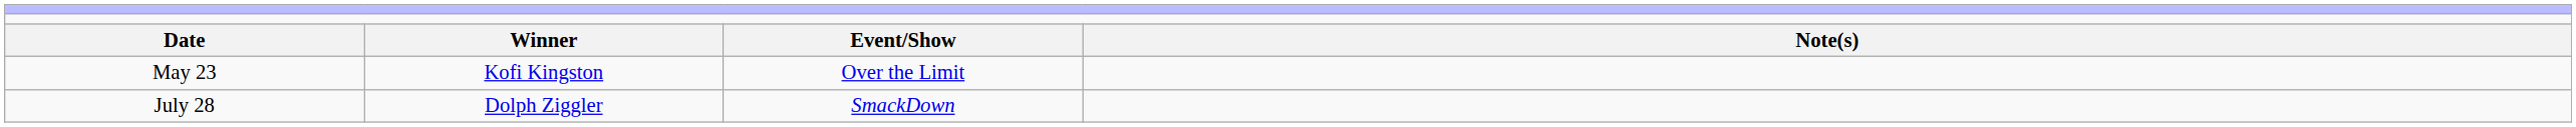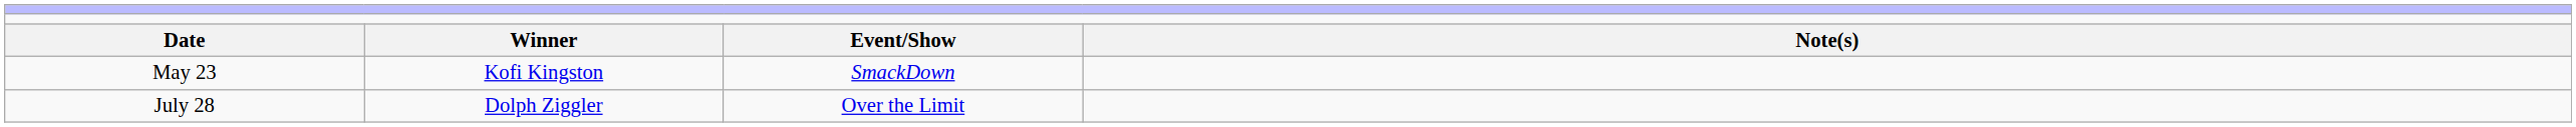 <table class="wikitable" style="text-align:center; width:100%;">
 <tr style="background:#BBF;">
 <td colspan="5"></td>
 </tr>
 <tr>
 <td colspan="5"><strong></strong></td>
 </tr>
 <tr>
 <th width=14%>Date</th>
 <th width=14%>Winner</th>
 <th width=14%>Event/Show</th>
 <th width=58%>Note(s)</th>
 </tr>
 <tr>
 <td>May 23</td>
 <td><a href='#'>Kofi Kingston</a></td>
-<td><a href='#'>Over the Limit</a></td>
+<td><em><a href='#'>SmackDown</a></em></td>
 <td></td>
 </tr>
 <tr>
 <td>July 28<br></td>
 <td><a href='#'>Dolph Ziggler</a></td>
-<td><em><a href='#'>SmackDown</a></em></td>
+<td><a href='#'>Over the Limit</a></td>
 <td></td>
 </tr>
 </table>
